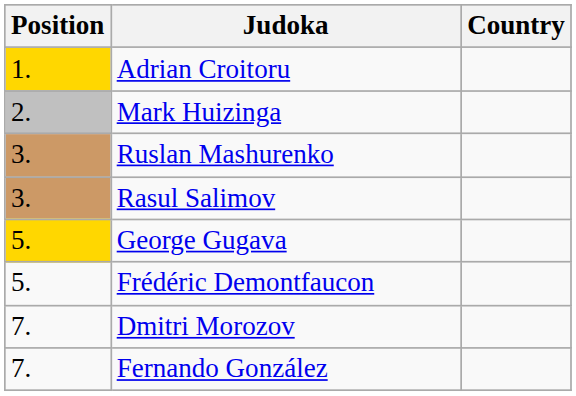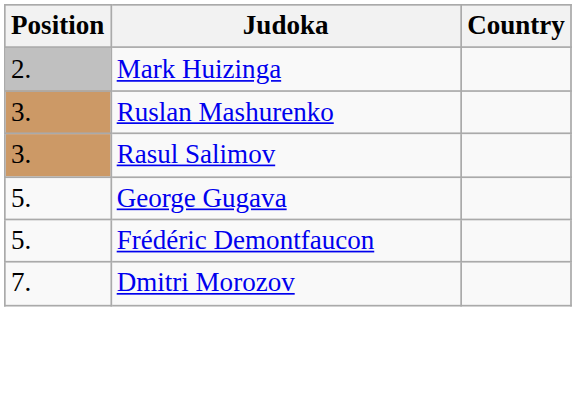 <table class=wikitable>
 <tr>
 <th width=10>Position</th>
 <th width=200>Judoka</th>
 <th width=10>Country</th>
-</tr>
-<tr>
-<td bgcolor=gold>1.</td>
-<td><a href='#'>Adrian Croitoru</a></td>
-<td></td>
 </tr>
 <tr>
 <td bgcolor="silver">2.</td>
 <td><a href='#'>Mark Huizinga</a></td>
 <td></td>
 </tr>
 <tr>
 <td bgcolor="CC9966">3.</td>
 <td><a href='#'>Ruslan Mashurenko</a></td>
 <td></td>
 </tr>
 <tr>
 <td bgcolor="CC9966">3.</td>
 <td><a href='#'>Rasul Salimov</a></td>
 <td></td>
 </tr>
 <tr>
-<td style="background: gold;">5.</td>
+<td>5.</td>
 <td><a href='#'>George Gugava</a></td>
 <td></td>
 </tr>
 <tr>
 <td>5.</td>
 <td><a href='#'>Frédéric Demontfaucon</a></td>
 <td></td>
 </tr>
 <tr>
 <td>7.</td>
 <td><a href='#'>Dmitri Morozov</a></td>
 <td></td>
 </tr>
-<tr>
-<td>7.</td>
-<td><a href='#'>Fernando González</a></td>
-<td></td>
-</tr>
 </table>
